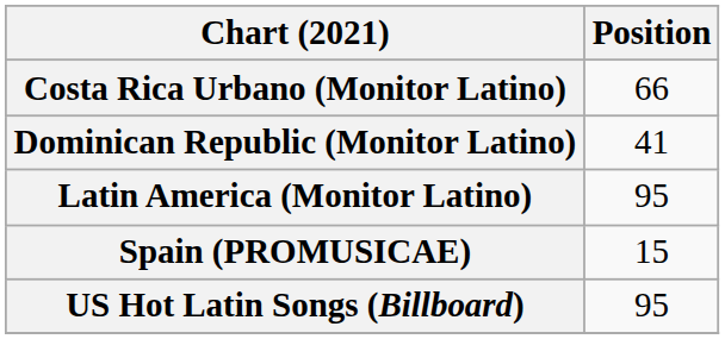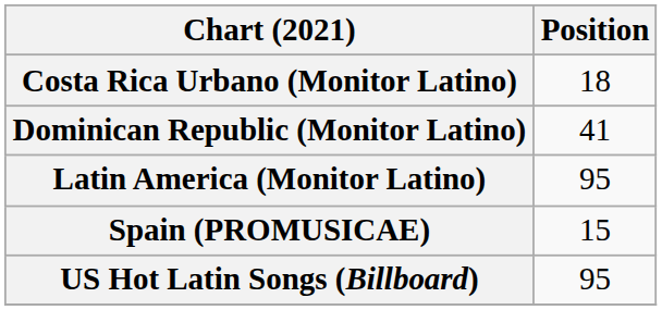 <table class="wikitable sortable plainrowheaders" style="text-align:center">
 <tr>
 <th scope="col">Chart (2021)</th>
 <th scope="col">Position</th>
 </tr>
 <tr>
 <th scope="row">Costa Rica Urbano (Monitor Latino)</th>
-<td>66</td>
+<td>18</td>
 </tr>
 <tr>
 <th scope="row">Dominican Republic (Monitor Latino)</th>
 <td>41</td>
 </tr>
 <tr>
 <th scope="row">Latin America (Monitor Latino)</th>
 <td>95</td>
 </tr>
 <tr>
 <th scope="row">Spain (PROMUSICAE)</th>
 <td>15</td>
 </tr>
 <tr>
 <th scope="row">US Hot Latin Songs (<em>Billboard</em>)</th>
 <td>95</td>
 </tr>
 <tr>
 </tr>
 </table>
